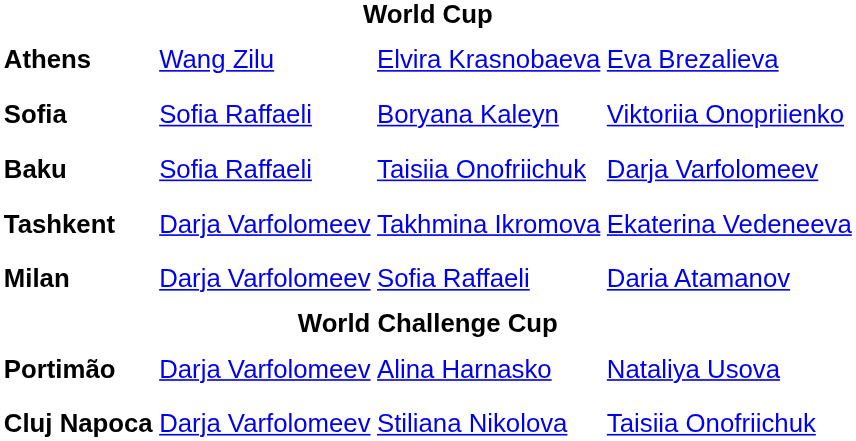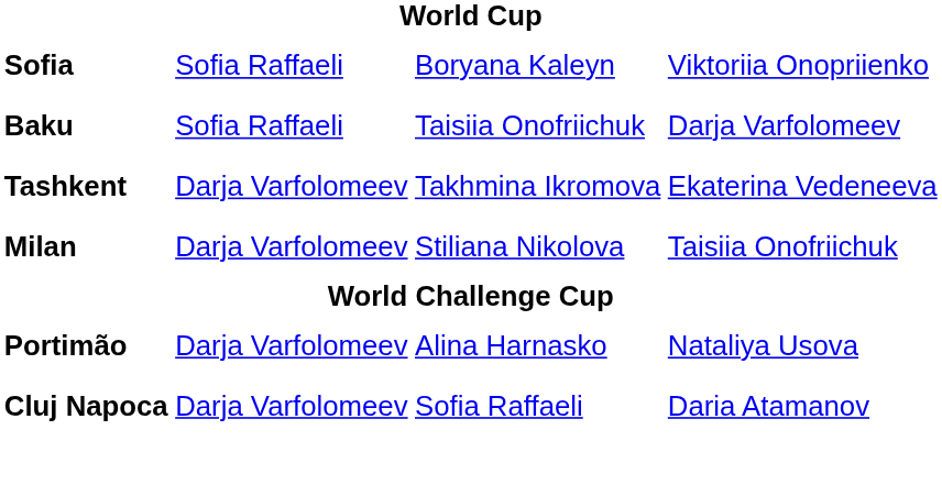 <table>
 <tr>
 <td colspan="4" style="text-align:center;"><strong>World Cup</strong></td>
-</tr>
-<tr>
-<th scope=row style="text-align:left">Athens</th>
-<td style="height:30px;"> <a href='#'>Wang Zilu</a></td>
-<td style="height:30px;"> <a href='#'>Elvira Krasnobaeva</a></td>
-<td style="height:30px;"> <a href='#'>Eva Brezalieva</a></td>
 </tr>
 <tr>
 <th scope=row style="text-align:left">Sofia</th>
 <td style="height:30px;"> <a href='#'>Sofia Raffaeli</a></td>
 <td style="height:30px;"> <a href='#'>Boryana Kaleyn</a></td>
 <td style="height:30px;"> <a href='#'>Viktoriia Onopriienko</a></td>
 </tr>
 <tr>
 <th scope=row style="text-align:left">Baku</th>
 <td style="height:30px;"> <a href='#'>Sofia Raffaeli</a></td>
 <td style="height:30px;"> <a href='#'>Taisiia Onofriichuk</a></td>
 <td style="height:30px;"> <a href='#'>Darja Varfolomeev</a></td>
 </tr>
 <tr>
 <th scope=row style="text-align:left">Tashkent</th>
 <td style="height:30px;"> <a href='#'>Darja Varfolomeev</a></td>
 <td style="height:30px;"> <a href='#'>Takhmina Ikromova</a></td>
 <td style="height:30px;"> <a href='#'>Ekaterina Vedeneeva</a></td>
 </tr>
 <tr>
 <th scope=row style="text-align:left">Milan</th>
 <td style="height:30px;"> <a href='#'>Darja Varfolomeev</a></td>
-<td style="height:30px;"> <a href='#'>Sofia Raffaeli</a></td>
-<td style="height:30px;"> <a href='#'>Daria Atamanov</a></td>
+<td style="height:30px;"> <a href='#'>Stiliana Nikolova</a></td>
+<td style="height:30px;"> <a href='#'>Taisiia Onofriichuk</a></td>
 </tr>
 <tr>
 <td colspan="4" style="text-align:center;"><strong>World Challenge Cup</strong></td>
 </tr>
 <tr>
 <th scope=row style="text-align:left">Portimão</th>
 <td style="height:30px;"> <a href='#'>Darja Varfolomeev</a></td>
 <td style="height:30px;"> <a href='#'>Alina Harnasko</a></td>
 <td style="height:30px;"> <a href='#'>Nataliya Usova</a></td>
 </tr>
 <tr>
 <th scope=row style="text-align:left">Cluj Napoca</th>
 <td style="height:30px;"> <a href='#'>Darja Varfolomeev</a></td>
-<td style="height:30px;"> <a href='#'>Stiliana Nikolova</a></td>
-<td style="height:30px;"> <a href='#'>Taisiia Onofriichuk</a></td>
+<td style="height:30px;"> <a href='#'>Sofia Raffaeli</a></td>
+<td style="height:30px;"> <a href='#'>Daria Atamanov</a></td>
 </tr>
 <tr>
 </tr>
 </table>
